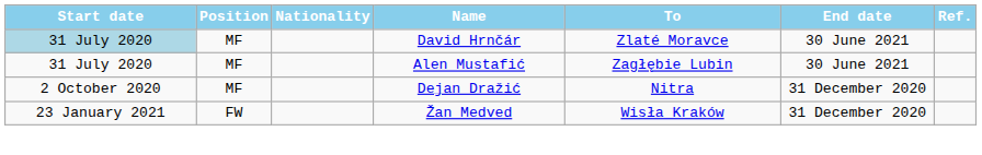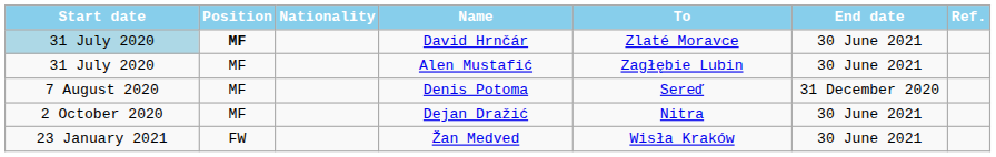 <table class="wikitable"  style="text-align:center; font-size:90%; ">
 <tr>
 <th style="background:#87CEEB; color:#FFFFFF; width:150px;">Start date</th>
 <th style="background:#87CEEB; color:#FFFFFF; width:50px;">Position</th>
 <th style="background:#87CEEB; color:#FFFFFF; width:50px;">Nationality</th>
 <th style="background:#87CEEB; color:#FFFFFF; width:150px;">Name</th>
 <th style="background:#87CEEB; color:#FFFFFF; width:170px;">To</th>
 <th style="background:#87CEEB; color:#FFFFFF; width:120px;">End date</th>
 <th style="background:#87CEEB; color:#FFFFFF; width:25px;">Ref.</th>
 </tr>
 <tr>
 <td style="background: lightblue;">31 July 2020</td>
-<td>MF</td>
+<td><strong>MF</strong></td>
 <td></td>
 <td><a href='#'>David Hrnčár</a></td>
 <td> <a href='#'>Zlaté Moravce</a></td>
 <td>30 June 2021</td>
 <td></td>
 </tr>
 <tr>
 <td>31 July 2020</td>
 <td>MF</td>
 <td></td>
 <td><a href='#'>Alen Mustafić</a></td>
 <td> <a href='#'>Zagłębie Lubin</a></td>
 <td>30 June 2021</td>
 <td></td>
 </tr>
 <tr>
+<td>7 August 2020</td>
+<td>MF</td>
+<td></td>
+<td><a href='#'>Denis Potoma</a></td>
+<td> <a href='#'>Sereď</a></td>
+<td>31 December 2020</td>
+<td></td>
+</tr>
+<tr>
 <td>2 October 2020</td>
 <td>MF</td>
 <td></td>
 <td><a href='#'>Dejan Dražić</a></td>
 <td> <a href='#'>Nitra</a></td>
-<td>31 December 2020</td>
+<td>30 June 2021</td>
 <td></td>
 </tr>
 <tr>
 <td>23 January 2021</td>
 <td>FW</td>
 <td></td>
 <td><a href='#'>Žan Medved</a></td>
 <td> <a href='#'>Wisła Kraków</a></td>
-<td>31 December 2020</td>
+<td>30 June 2021</td>
 <td></td>
 </tr>
 </table>
